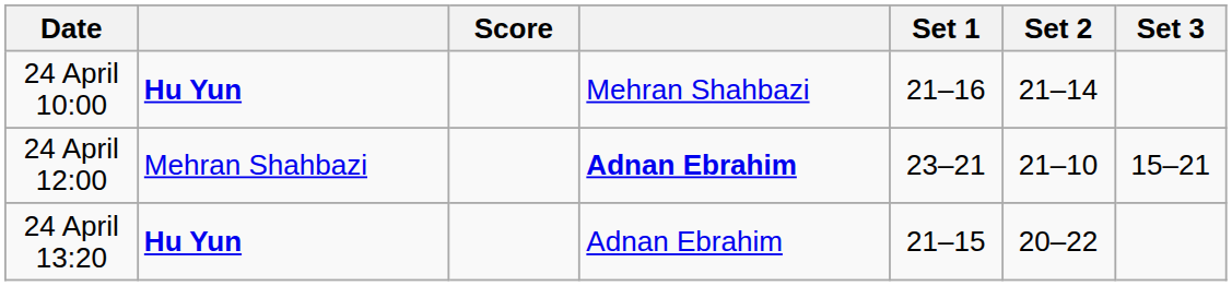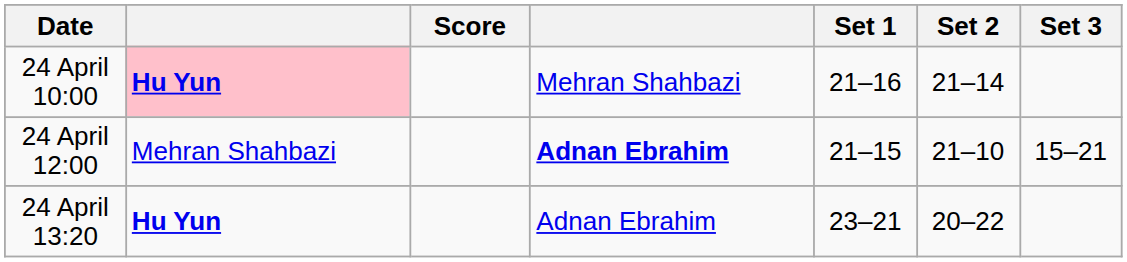 <table class="wikitable" style="text-align: center; font-size:90% ">
 <tr>
 <th width="60">Date</th>
 <th align="right" width="150"></th>
 <th width="60">Score</th>
 <th align="left" width="150"></th>
 <th width="50">Set 1</th>
 <th width="50">Set 2</th>
 <th width="50">Set 3</th>
 </tr>
 <tr>
 <td>24 April 10:00</td>
-<td align="left"><strong> <a href='#'>Hu Yun</a></strong></td>
+<td align="left" style="background: pink;"><strong> <a href='#'>Hu Yun</a></strong></td>
 <td align="center"></td>
 <td align="left"> <a href='#'>Mehran Shahbazi</a></td>
 <td>21–16</td>
 <td>21–14</td>
 <td></td>
 </tr>
 <tr>
 <td>24 April 12:00</td>
 <td align="left"> <a href='#'>Mehran Shahbazi</a></td>
 <td align="center"></td>
 <td align="left"><strong> <a href='#'>Adnan Ebrahim</a></strong></td>
-<td>23–21</td>
+<td>21–15</td>
 <td>21–10</td>
 <td>15–21</td>
 </tr>
 <tr>
 <td>24 April 13:20</td>
 <td align="left"><strong> <a href='#'>Hu Yun</a></strong></td>
 <td align="center"></td>
 <td align="left"> <a href='#'>Adnan Ebrahim</a></td>
-<td>21–15</td>
+<td>23–21</td>
 <td>20–22</td>
 <td></td>
 </tr>
 </table>
